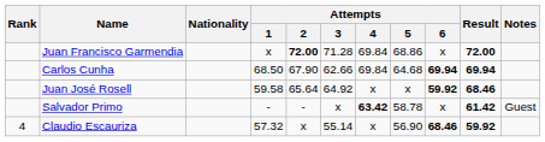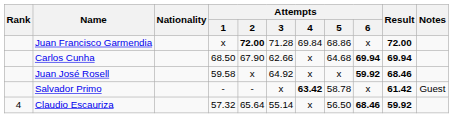 <table class="wikitable sortable" style="text-align:center">
 <tr>
 <th rowspan=2>Rank</th>
 <th rowspan=2>Name</th>
 <th rowspan=2>Nationality</th>
 <th colspan=6>Attempts</th>
 <th rowspan=2>Result</th>
 <th rowspan=2>Notes</th>
 </tr>
 <tr>
 <th>1</th>
 <th>2</th>
 <th>3</th>
 <th>4</th>
 <th>5</th>
 <th>6</th>
 </tr>
 <tr>
 <td align=center></td>
 <td align=left><a href='#'>Juan Francisco Garmendia</a></td>
 <td align=left></td>
 <td>x</td>
 <td><strong>72.00</strong></td>
 <td>71.28</td>
 <td>69.84</td>
 <td>68.86</td>
 <td>x</td>
 <td><strong>72.00</strong></td>
 <td></td>
 </tr>
 <tr>
 <td align=center></td>
 <td align=left><a href='#'>Carlos Cunha</a></td>
 <td align=left></td>
 <td>68.50</td>
 <td>67.90</td>
 <td>62.66</td>
-<td>69.84</td>
+<td>x</td>
 <td>64.68</td>
 <td><strong>69.94</strong></td>
 <td><strong>69.94</strong></td>
 <td></td>
 </tr>
 <tr>
 <td align=center></td>
 <td align=left><a href='#'>Juan José Rosell</a></td>
 <td align=left></td>
 <td>59.58</td>
-<td>65.64</td>
+<td>x</td>
 <td>64.92</td>
 <td>x</td>
 <td>x</td>
 <td><strong>59.92</strong></td>
 <td><strong>68.46</strong></td>
 <td></td>
 </tr>
 <tr>
 <td align=center></td>
 <td align=left><a href='#'>Salvador Primo</a></td>
 <td align=left></td>
 <td>-</td>
 <td>-</td>
 <td>x</td>
 <td><strong>63.42</strong></td>
 <td>58.78</td>
 <td>x</td>
 <td><strong>61.42</strong></td>
 <td>Guest</td>
 </tr>
 <tr>
 <td align=center>4</td>
 <td align=left><a href='#'>Claudio Escauriza</a></td>
 <td align=left></td>
 <td>57.32</td>
-<td>x</td>
+<td>65.64</td>
 <td>55.14</td>
 <td>x</td>
-<td>56.90</td>
+<td>56.50</td>
 <td><strong>68.46</strong></td>
 <td><strong>59.92</strong></td>
 <td></td>
 </tr>
 </table>
